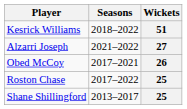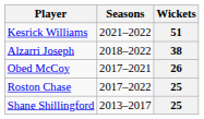 <table class="wikitable">
 <tr>
 <th>Player</th>
 <th>Seasons</th>
 <th>Wickets</th>
 </tr>
 <tr>
 <td><a href='#'>Kesrick Williams</a></td>
-<td>2018–2022</td>
+<td>2021–2022</td>
 <th>51</th>
 </tr>
 <tr>
 <td><a href='#'>Alzarri Joseph</a></td>
-<td>2021–2022</td>
-<th>27</th>
+<td>2018–2022</td>
+<th>38</th>
 </tr>
 <tr>
 <td><a href='#'>Obed McCoy</a></td>
 <td>2017–2021</td>
 <th>26</th>
 </tr>
 <tr>
 <td><a href='#'>Roston Chase</a></td>
 <td>2017–2022</td>
 <th>25</th>
 </tr>
 <tr>
 <td><a href='#'>Shane Shillingford</a></td>
 <td>2013–2017</td>
 <th>25</th>
 </tr>
 </table>
